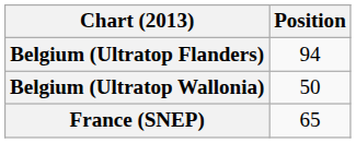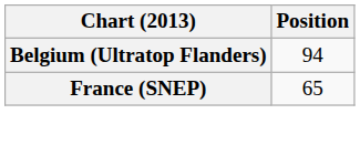 <table class="wikitable sortable plainrowheaders" style="text-align:center;">
 <tr>
 <th scope="col">Chart (2013)</th>
 <th scope="col">Position</th>
 </tr>
 <tr>
 <th scope="row">Belgium (Ultratop Flanders)</th>
 <td align=center>94</td>
 </tr>
 <tr>
-<th scope="row">Belgium (Ultratop Wallonia)</th>
-<td align=center>50</td>
-</tr>
-<tr>
 <th scope="row">France (SNEP)</th>
 <td align=center>65</td>
 </tr>
 </table>
